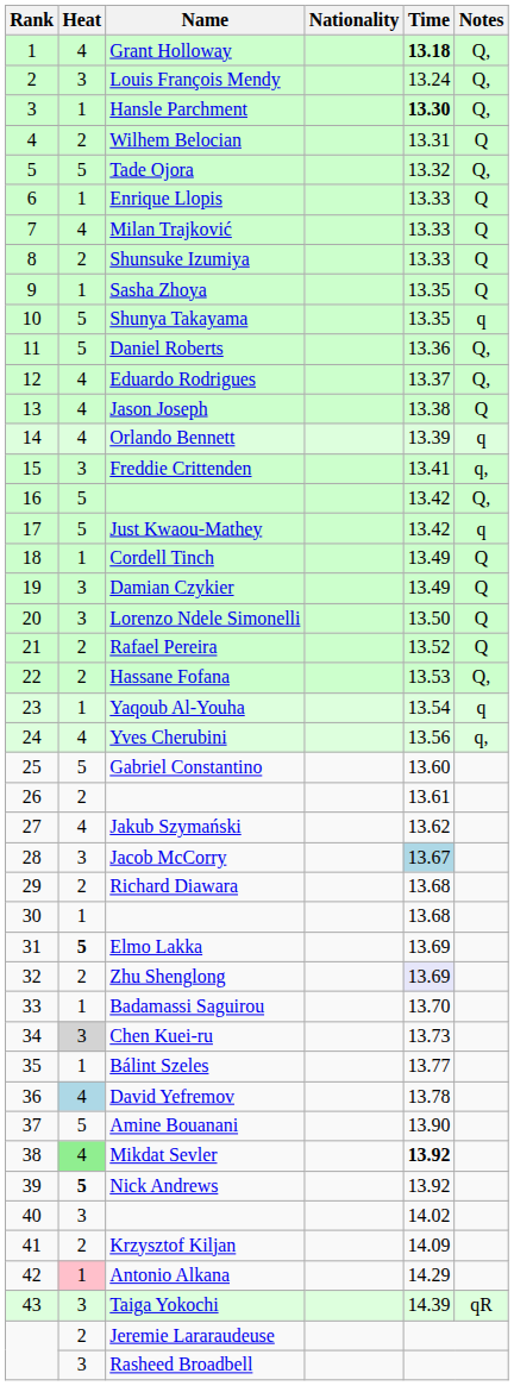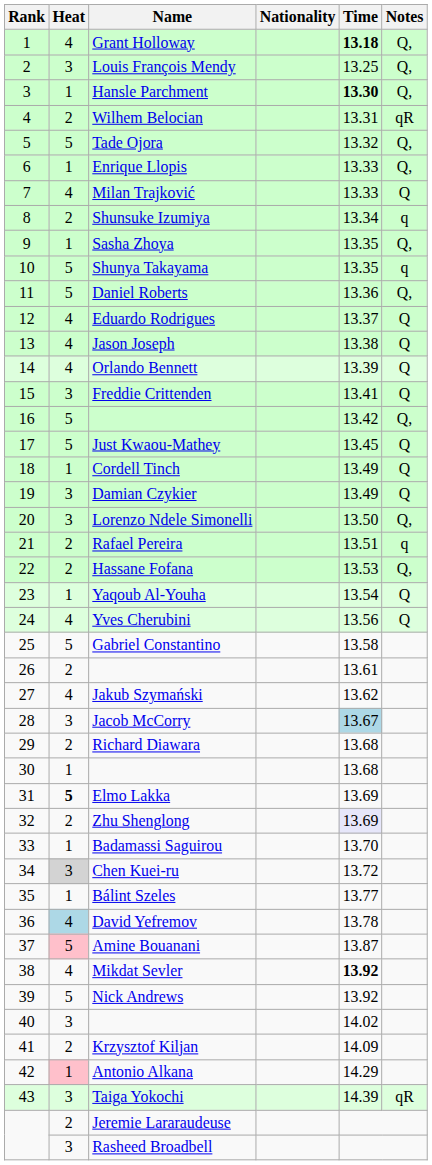 <table class="wikitable sortable" style="text-align:center">
 <tr>
 <th>Rank</th>
 <th>Heat</th>
 <th>Name</th>
 <th>Nationality</th>
 <th>Time</th>
 <th>Notes</th>
 </tr>
 <tr bgcolor=ccffcc>
 <td>1</td>
 <td>4</td>
 <td align=left><a href='#'>Grant Holloway</a></td>
 <td align=left></td>
 <td><strong>13.18</strong></td>
 <td>Q, </td>
 </tr>
 <tr bgcolor=ccffcc>
 <td>2</td>
 <td>3</td>
 <td align=left><a href='#'>Louis François Mendy</a></td>
 <td align=left></td>
-<td>13.24</td>
+<td>13.25</td>
 <td>Q, </td>
 </tr>
 <tr bgcolor=ccffcc>
 <td>3</td>
 <td>1</td>
 <td align=left><a href='#'>Hansle Parchment</a></td>
 <td align=left></td>
 <td><strong>13.30</strong></td>
 <td>Q, </td>
 </tr>
 <tr bgcolor=ccffcc>
 <td>4</td>
 <td>2</td>
 <td align=left><a href='#'>Wilhem Belocian</a></td>
 <td align=left></td>
 <td>13.31</td>
-<td>Q</td>
+<td>qR</td>
 </tr>
 <tr bgcolor=ccffcc>
 <td>5</td>
 <td>5</td>
 <td align=left><a href='#'>Tade Ojora</a></td>
 <td align=left></td>
 <td>13.32</td>
 <td>Q, </td>
 </tr>
 <tr bgcolor=ccffcc>
 <td>6</td>
 <td>1</td>
 <td align=left><a href='#'>Enrique Llopis</a></td>
 <td align=left></td>
 <td>13.33 </td>
-<td>Q</td>
+<td>Q, </td>
 </tr>
 <tr bgcolor=ccffcc>
 <td>7</td>
 <td>4</td>
 <td align=left><a href='#'>Milan Trajković</a></td>
 <td align=left></td>
 <td>13.33 </td>
 <td>Q</td>
 </tr>
 <tr bgcolor=ccffcc>
 <td>8</td>
 <td>2</td>
 <td align=left><a href='#'>Shunsuke Izumiya</a></td>
 <td align=left></td>
-<td>13.33 </td>
-<td>Q</td>
+<td>13.34 </td>
+<td>q</td>
 </tr>
 <tr bgcolor=ccffcc>
 <td>9</td>
 <td>1</td>
 <td align=left><a href='#'>Sasha Zhoya</a></td>
 <td align=left></td>
 <td>13.35 </td>
-<td>Q</td>
+<td>Q, </td>
 </tr>
 <tr bgcolor=ccffcc>
 <td>10</td>
 <td>5</td>
 <td align=left><a href='#'>Shunya Takayama</a></td>
 <td align=left></td>
 <td>13.35 </td>
 <td>q</td>
 </tr>
 <tr bgcolor=ccffcc>
 <td>11</td>
 <td>5</td>
 <td align=left><a href='#'>Daniel Roberts</a></td>
 <td align=left></td>
 <td>13.36</td>
 <td>Q, </td>
 </tr>
 <tr bgcolor=ccffcc>
 <td>12</td>
 <td>4</td>
 <td align=left><a href='#'>Eduardo Rodrigues</a></td>
 <td align=left></td>
 <td>13.37</td>
-<td>Q, </td>
+<td>Q</td>
 </tr>
 <tr bgcolor=ccffcc>
 <td>13</td>
 <td>4</td>
 <td align=left><a href='#'>Jason Joseph</a></td>
 <td align=left></td>
 <td>13.38</td>
 <td>Q</td>
 </tr>
 <tr bgcolor=ddffdd>
 <td>14</td>
 <td>4</td>
 <td align=left><a href='#'>Orlando Bennett</a></td>
 <td align=left></td>
 <td>13.39</td>
-<td>q</td>
+<td>Q</td>
 </tr>
 <tr bgcolor=ccffcc>
 <td>15</td>
 <td>3</td>
 <td align=left><a href='#'>Freddie Crittenden</a></td>
 <td align=left></td>
 <td>13.41</td>
-<td>q, </td>
+<td>Q</td>
 </tr>
 <tr bgcolor=ccffcc>
 <td>16</td>
 <td>5</td>
 <td align=left></td>
 <td align=left></td>
 <td>13.42 </td>
 <td>Q, </td>
 </tr>
 <tr bgcolor=ccffcc>
 <td>17</td>
 <td>5</td>
 <td align=left><a href='#'>Just Kwaou-Mathey</a></td>
 <td align=left></td>
-<td>13.42 </td>
-<td>q</td>
+<td>13.45 </td>
+<td>Q</td>
 </tr>
 <tr bgcolor=ccffcc>
 <td>18</td>
 <td>1</td>
 <td align=left><a href='#'>Cordell Tinch</a></td>
 <td align=left></td>
 <td>13.49 </td>
 <td>Q</td>
 </tr>
 <tr bgcolor=ccffcc>
 <td>19</td>
 <td>3</td>
 <td align=left><a href='#'>Damian Czykier</a></td>
 <td align=left></td>
 <td>13.49 </td>
 <td>Q</td>
 </tr>
 <tr bgcolor=ccffcc>
 <td>20</td>
 <td>3</td>
 <td align=left><a href='#'>Lorenzo Ndele Simonelli</a></td>
 <td align=left></td>
 <td>13.50</td>
-<td>Q</td>
+<td>Q, </td>
 </tr>
 <tr bgcolor=ccffcc>
 <td>21</td>
 <td>2</td>
 <td align=left><a href='#'>Rafael Pereira</a></td>
 <td align=left></td>
-<td>13.52</td>
-<td>Q</td>
+<td>13.51</td>
+<td>q</td>
 </tr>
 <tr bgcolor=ccffcc>
 <td>22</td>
 <td>2</td>
 <td align=left><a href='#'>Hassane Fofana</a></td>
 <td align=left></td>
 <td>13.53</td>
 <td>Q, </td>
 </tr>
 <tr bgcolor=ddffdd>
 <td>23</td>
 <td>1</td>
 <td align=left><a href='#'>Yaqoub Al-Youha</a></td>
 <td align=left></td>
 <td>13.54 </td>
-<td>q</td>
+<td>Q</td>
 </tr>
 <tr bgcolor=ddffdd>
 <td>24</td>
 <td>4</td>
 <td align=left><a href='#'>Yves Cherubini</a></td>
 <td align=left></td>
 <td>13.56 </td>
-<td>q, </td>
+<td>Q</td>
 </tr>
 <tr>
 <td>25</td>
 <td>5</td>
 <td align=left><a href='#'>Gabriel Constantino</a></td>
 <td align=left></td>
-<td>13.60</td>
+<td>13.58</td>
 <td></td>
 </tr>
 <tr>
 <td>26</td>
 <td>2</td>
 <td align=left></td>
 <td align=left></td>
 <td>13.61</td>
 <td></td>
 </tr>
 <tr>
 <td>27</td>
 <td>4</td>
 <td align=left><a href='#'>Jakub Szymański</a></td>
 <td align=left></td>
 <td>13.62</td>
 <td></td>
 </tr>
 <tr>
 <td>28</td>
 <td>3</td>
 <td align=left><a href='#'>Jacob McCorry</a></td>
 <td align=left></td>
 <td style="background: lightblue;">13.67</td>
 <td></td>
 </tr>
 <tr>
 <td>29</td>
 <td>2</td>
 <td align=left><a href='#'>Richard Diawara</a></td>
 <td align=left></td>
 <td>13.68 </td>
 <td></td>
 </tr>
 <tr>
 <td>30</td>
 <td>1</td>
 <td align=left></td>
 <td align=left></td>
 <td>13.68 </td>
 <td></td>
 </tr>
 <tr>
 <td>31</td>
 <td><strong>5</strong></td>
 <td align=left><a href='#'>Elmo Lakka</a></td>
 <td align=left></td>
 <td>13.69 </td>
 <td></td>
 </tr>
 <tr>
 <td>32</td>
 <td>2</td>
 <td align=left><a href='#'>Zhu Shenglong</a></td>
 <td align=left></td>
 <td style="background: lavender;">13.69 </td>
 <td></td>
 </tr>
 <tr>
 <td>33</td>
 <td>1</td>
 <td align=left><a href='#'>Badamassi Saguirou</a></td>
 <td align=left></td>
 <td>13.70</td>
 <td></td>
 </tr>
 <tr>
 <td>34</td>
 <td style="background: lightgrey;">3</td>
 <td align=left><a href='#'>Chen Kuei-ru</a></td>
 <td align=left></td>
-<td>13.73</td>
+<td>13.72</td>
 <td></td>
 </tr>
 <tr>
 <td>35</td>
 <td>1</td>
 <td align=left><a href='#'>Bálint Szeles</a></td>
 <td align=left></td>
 <td>13.77</td>
 <td></td>
 </tr>
 <tr>
 <td>36</td>
 <td style="background: lightblue;">4</td>
 <td align=left><a href='#'>David Yefremov</a></td>
 <td align=left></td>
 <td>13.78</td>
 <td></td>
 </tr>
 <tr>
 <td>37</td>
-<td>5</td>
+<td style="background: pink;">5</td>
 <td align=left><a href='#'>Amine Bouanani</a></td>
 <td align=left></td>
-<td>13.90</td>
+<td>13.87</td>
 <td></td>
 </tr>
 <tr>
 <td>38</td>
-<td style="background: lightgreen;">4</td>
+<td>4</td>
 <td align=left><a href='#'>Mikdat Sevler</a></td>
 <td align=left></td>
 <td><strong>13.92 </strong></td>
 <td></td>
 </tr>
 <tr>
 <td>39</td>
-<td><strong>5</strong></td>
+<td>5</td>
 <td align=left><a href='#'>Nick Andrews</a></td>
 <td align=left></td>
 <td>13.92 </td>
 <td></td>
 </tr>
 <tr>
 <td>40</td>
 <td>3</td>
 <td align=left></td>
 <td align=left></td>
 <td>14.02</td>
 <td></td>
 </tr>
 <tr>
 <td>41</td>
 <td>2</td>
 <td align=left><a href='#'>Krzysztof Kiljan</a></td>
 <td align=left></td>
 <td>14.09</td>
 <td></td>
 </tr>
 <tr>
 <td>42</td>
 <td style="background: pink;">1</td>
 <td align=left><a href='#'>Antonio Alkana</a></td>
 <td align=left></td>
 <td>14.29</td>
 <td></td>
 </tr>
 <tr bgcolor=ddffdd>
 <td>43</td>
 <td>3</td>
 <td align=left><a href='#'>Taiga Yokochi</a></td>
 <td align=left></td>
 <td>14.39</td>
 <td>qR</td>
 </tr>
 <tr>
 <td rowspan=2></td>
 <td>2</td>
 <td align=left><a href='#'>Jeremie Lararaudeuse</a></td>
 <td align=left></td>
 <td colspan=2></td>
 </tr>
 <tr>
 <td>3</td>
 <td align=left><a href='#'>Rasheed Broadbell</a></td>
 <td align=left></td>
 <td colspan=2></td>
 </tr>
 </table>
